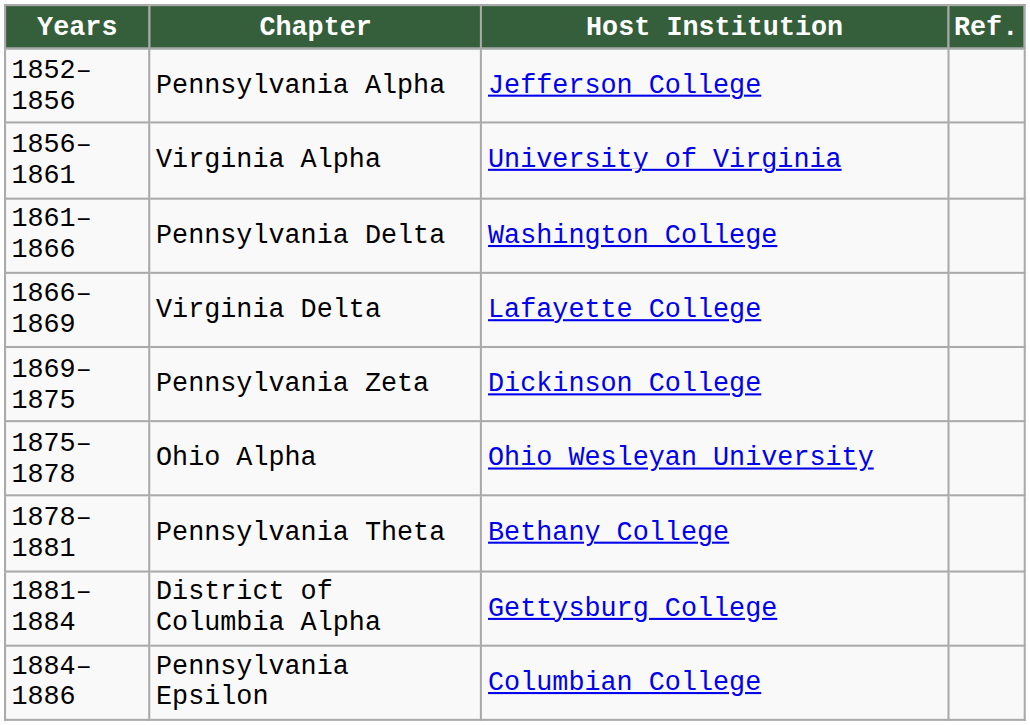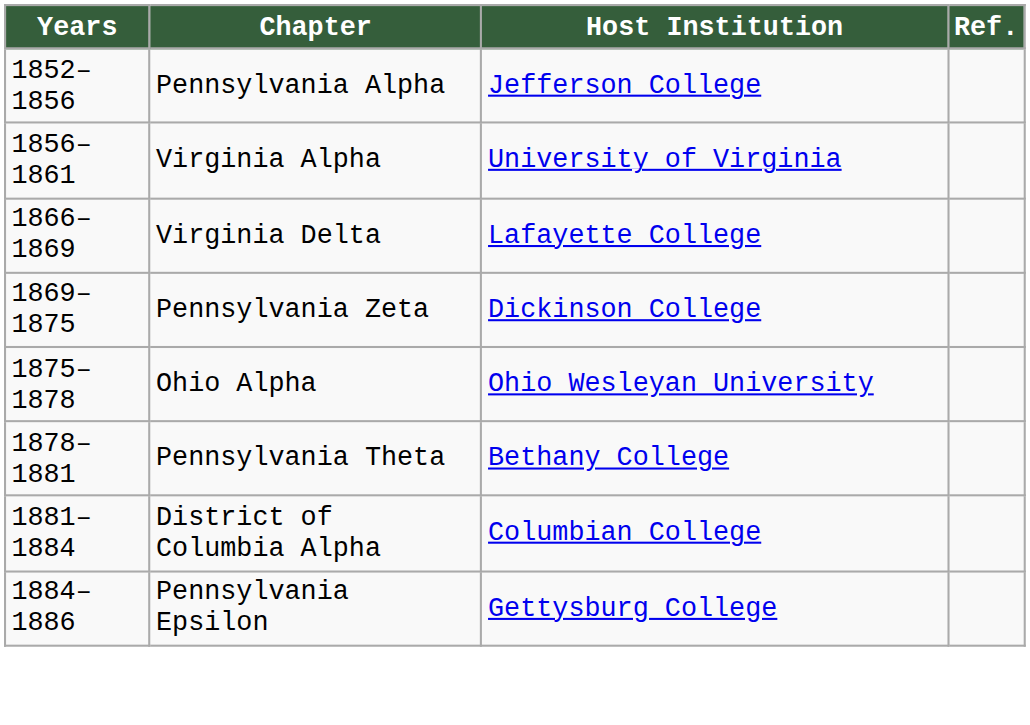 <table class="wikitable sortable" border="1">
 <tr>
 <th width="64" style="background:#355E3B; color:white">Years</th>
 <th width="155" style="background:#355E3B; color:white">Chapter</th>
 <th width="220" style="background:#355E3B; color:white">Host Institution</th>
 <th class="unsortable" style="background:#355E3B; color:white">Ref.</th>
 </tr>
 <tr>
 <td>1852–1856</td>
 <td>Pennsylvania Alpha</td>
 <td><a href='#'>Jefferson College</a></td>
 <td></td>
 </tr>
 <tr>
 <td>1856–1861</td>
 <td>Virginia Alpha</td>
 <td><a href='#'>University of Virginia</a></td>
-<td></td>
-</tr>
-<tr>
-<td>1861–1866</td>
-<td>Pennsylvania Delta</td>
-<td><a href='#'>Washington College</a></td>
 <td></td>
 </tr>
 <tr>
 <td>1866–1869</td>
 <td>Virginia Delta</td>
 <td><a href='#'>Lafayette College</a></td>
 <td></td>
 </tr>
 <tr>
 <td>1869–1875</td>
 <td>Pennsylvania Zeta</td>
 <td><a href='#'>Dickinson College</a></td>
 <td></td>
 </tr>
 <tr>
 <td>1875–1878</td>
 <td>Ohio Alpha</td>
 <td><a href='#'>Ohio Wesleyan University</a></td>
 <td></td>
 </tr>
 <tr>
 <td>1878–1881</td>
 <td>Pennsylvania Theta</td>
 <td><a href='#'>Bethany College</a></td>
 <td></td>
 </tr>
 <tr>
 <td>1881–1884</td>
 <td>District of Columbia Alpha</td>
-<td><a href='#'>Gettysburg College</a></td>
+<td><a href='#'>Columbian College</a></td>
 <td></td>
 </tr>
 <tr>
 <td>1884–1886</td>
 <td>Pennsylvania Epsilon</td>
-<td><a href='#'>Columbian College</a></td>
+<td><a href='#'>Gettysburg College</a></td>
 <td></td>
 </tr>
 </table>
